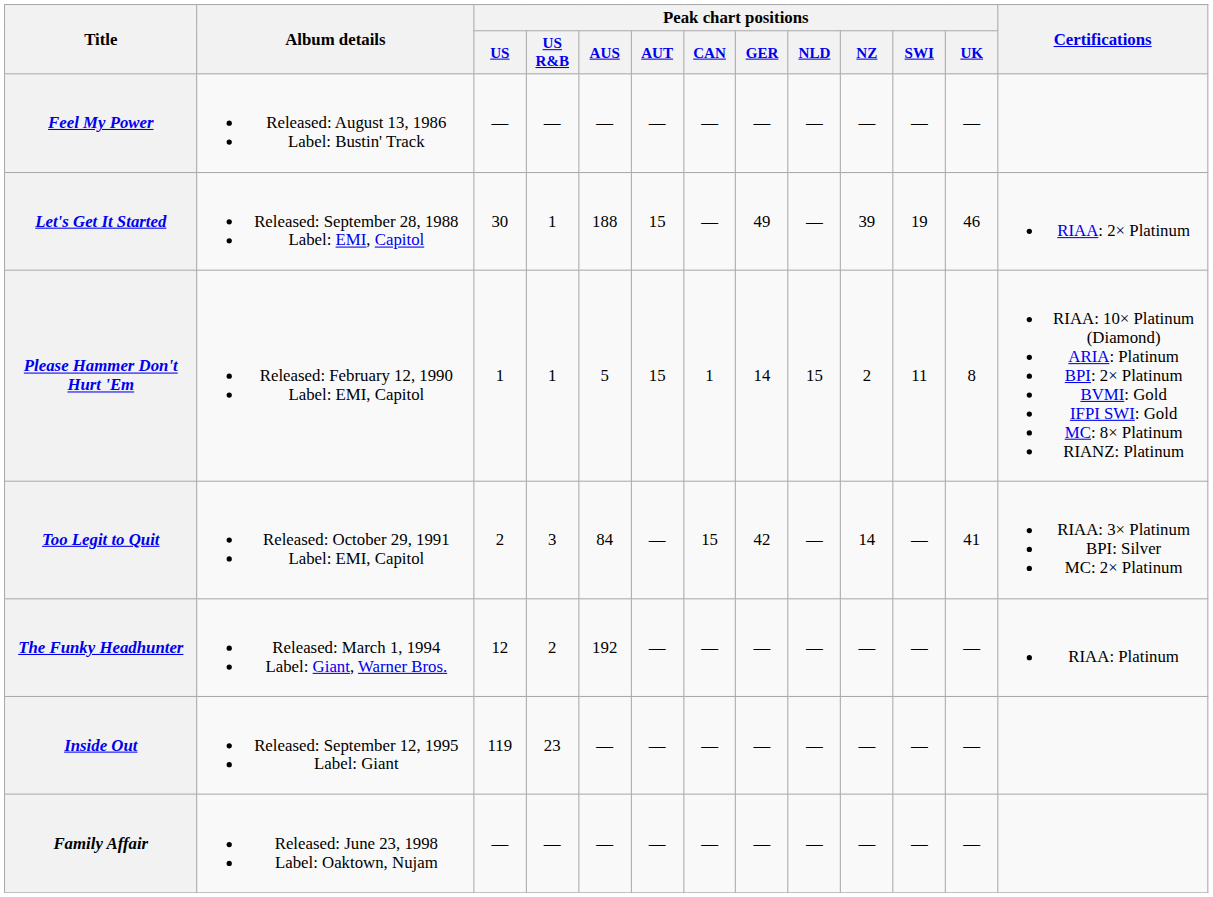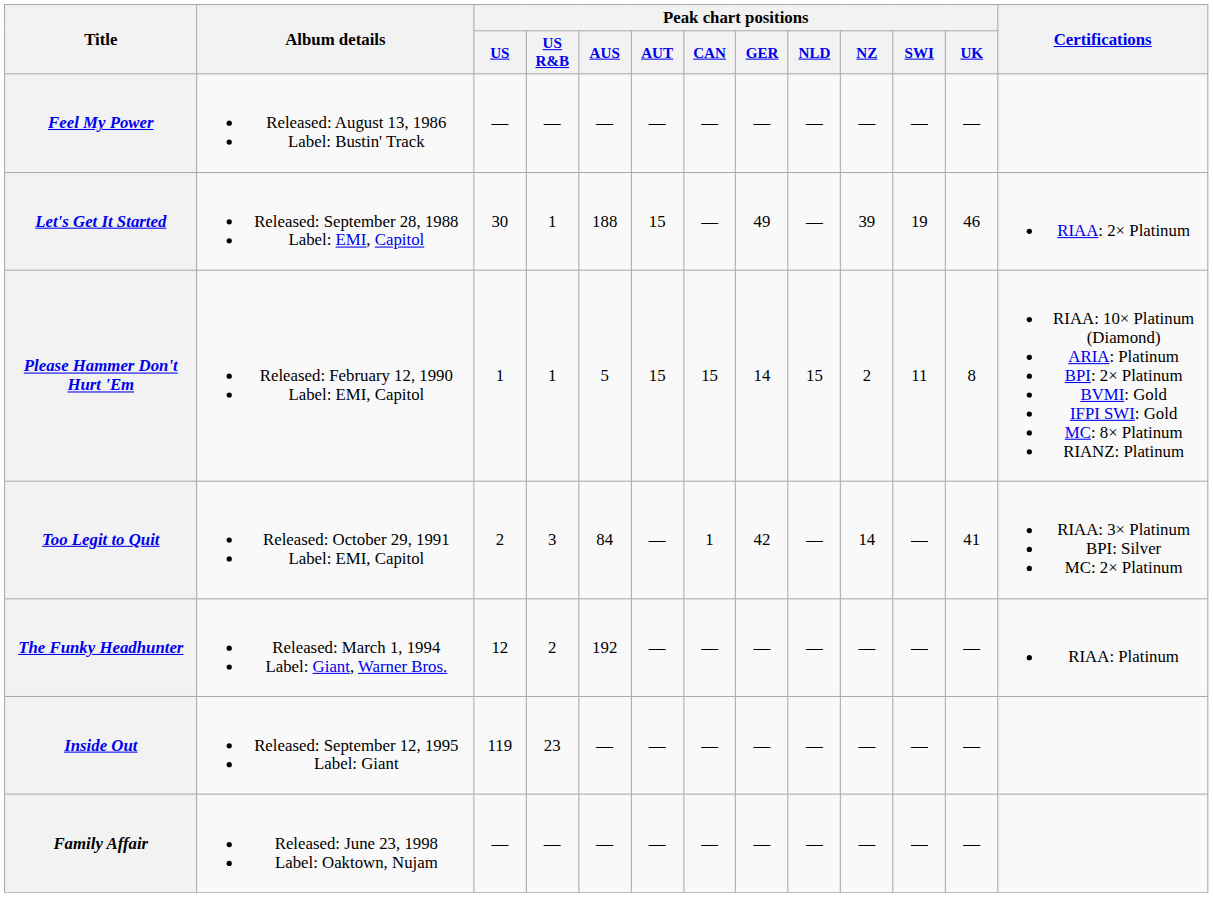 <table class="wikitable plainrowheaders" style="text-align:center;">
 <tr>
 <th scope="col" rowspan="2" style="width:11em;">Title</th>
 <th scope="col" rowspan="2" style="width:16em;">Album details</th>
 <th scope="col" colspan="10">Peak chart positions</th>
 <th scope="col" rowspan="2" style="width:12em;"><a href='#'>Certifications</a></th>
 </tr>
 <tr>
 <th scope="col" style="width:3em;font-size:90%;"><a href='#'>US</a><br></th>
 <th scope="col" style="width:3em;font-size:90%;"><a href='#'>US<br>R&B</a><br></th>
 <th scope="col" style="width:3em;font-size:90%;"><a href='#'>AUS</a><br></th>
 <th scope="col" style="width:3em;font-size:90%;"><a href='#'>AUT</a><br></th>
 <th scope="col" style="width:3em;font-size:90%;"><a href='#'>CAN</a><br></th>
 <th scope="col" style="width:3em;font-size:90%;"><a href='#'>GER</a><br></th>
 <th scope="col" style="width:3em;font-size:90%;"><a href='#'>NLD</a><br></th>
 <th scope="col" style="width:3em;font-size:90%;"><a href='#'>NZ</a><br></th>
 <th scope="col" style="width:3em;font-size:90%;"><a href='#'>SWI</a><br></th>
 <th scope="col" style="width:3em;font-size:90%;"><a href='#'>UK</a><br></th>
 </tr>
 <tr>
 <th scope="row"><em><a href='#'>Feel My Power</a></em></th>
 <td><br><ul><li>Released: August 13, 1986</li><li>Label: Bustin' Track</li></ul></td>
 <td>—</td>
 <td>—</td>
 <td>—</td>
 <td>—</td>
 <td>—</td>
 <td>—</td>
 <td>—</td>
 <td>—</td>
 <td>—</td>
 <td>—</td>
 <td></td>
 </tr>
 <tr>
 <th scope="row"><em><a href='#'>Let's Get It Started</a></em></th>
 <td><br><ul><li>Released: September 28, 1988</li><li>Label: <a href='#'>EMI</a>, <a href='#'>Capitol</a></li></ul></td>
 <td>30</td>
 <td>1</td>
 <td>188</td>
 <td>15</td>
 <td>—</td>
 <td>49</td>
 <td>—</td>
 <td>39</td>
 <td>19</td>
 <td>46</td>
 <td><br><ul><li><a href='#'>RIAA</a>: 2× Platinum</li></ul></td>
 </tr>
 <tr>
 <th scope="row"><em><a href='#'>Please Hammer Don't Hurt 'Em</a></em></th>
 <td><br><ul><li>Released: February 12, 1990</li><li>Label: EMI, Capitol</li></ul></td>
 <td>1</td>
 <td>1</td>
 <td>5</td>
 <td>15</td>
-<td>1</td>
+<td>15</td>
 <td>14</td>
 <td>15</td>
 <td>2</td>
 <td>11</td>
 <td>8</td>
 <td><br><ul><li>RIAA: 10× Platinum (Diamond)</li><li><a href='#'>ARIA</a>: Platinum</li><li><a href='#'>BPI</a>: 2× Platinum</li><li><a href='#'>BVMI</a>: Gold</li><li><a href='#'>IFPI SWI</a>: Gold</li><li><a href='#'>MC</a>: 8× Platinum</li><li>RIANZ: Platinum </li></ul></td>
 </tr>
 <tr>
 <th scope="row"><em><a href='#'>Too Legit to Quit</a></em></th>
 <td><br><ul><li>Released: October 29, 1991</li><li>Label: EMI, Capitol</li></ul></td>
 <td>2</td>
 <td>3</td>
 <td>84</td>
 <td>—</td>
-<td>15</td>
+<td>1</td>
 <td>42</td>
 <td>—</td>
 <td>14</td>
 <td>—</td>
 <td>41</td>
 <td><br><ul><li>RIAA: 3× Platinum</li><li>BPI: Silver</li><li>MC: 2× Platinum</li></ul></td>
 </tr>
 <tr>
 <th scope="row"><em><a href='#'>The Funky Headhunter</a></em></th>
 <td><br><ul><li>Released: March 1, 1994</li><li>Label: <a href='#'>Giant</a>, <a href='#'>Warner Bros.</a></li></ul></td>
 <td>12</td>
 <td>2</td>
 <td>192</td>
 <td>—</td>
 <td>—</td>
 <td>—</td>
 <td>—</td>
 <td>—</td>
 <td>—</td>
 <td>—</td>
 <td><br><ul><li>RIAA: Platinum</li></ul></td>
 </tr>
 <tr>
 <th scope="row"><em><a href='#'>Inside Out</a></em></th>
 <td><br><ul><li>Released: September 12, 1995</li><li>Label: Giant</li></ul></td>
 <td>119</td>
 <td>23</td>
 <td>—</td>
 <td>—</td>
 <td>—</td>
 <td>—</td>
 <td>—</td>
 <td>—</td>
 <td>—</td>
 <td>—</td>
 <td></td>
 </tr>
 <tr>
 <th scope="row"><em>Family Affair</em></th>
 <td><br><ul><li>Released:  June 23, 1998</li><li>Label: Oaktown, Nujam</li></ul></td>
 <td>—</td>
 <td>—</td>
 <td>—</td>
 <td>—</td>
 <td>—</td>
 <td>—</td>
 <td>—</td>
 <td>—</td>
 <td>—</td>
 <td>—</td>
 <td></td>
 </tr>
 </table>
